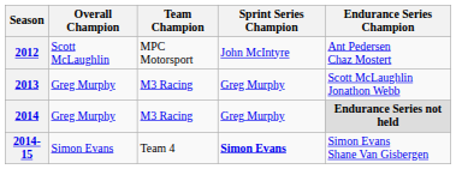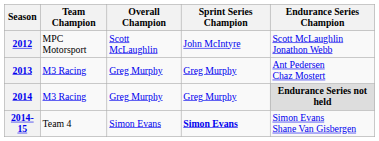 <table class="wikitable">
 <tr>
 <th>Season</th>
+<th>Team Champion</th>
 <th>Overall Champion</th>
-<th>Team Champion</th>
 <th>Sprint Series Champion</th>
 <th>Endurance Series Champion</th>
 </tr>
 <tr>
 <th><a href='#'>2012</a></th>
+<td>MPC Motorsport</td>
 <td> <a href='#'>Scott McLaughlin</a></td>
-<td>MPC Motorsport</td>
 <td> <a href='#'>John McIntyre</a></td>
+<td> <a href='#'>Scott McLaughlin</a><br> <a href='#'>Jonathon Webb</a></td>
+</tr>
+<tr>
+<th><a href='#'>2013</a></th>
+<td><a href='#'>M3 Racing</a></td>
+<td> <a href='#'>Greg Murphy</a></td>
+<td> <a href='#'>Greg Murphy</a></td>
 <td> <a href='#'>Ant Pedersen</a><br> <a href='#'>Chaz Mostert</a></td>
 </tr>
 <tr>
-<th><a href='#'>2013</a></th>
-<td> <a href='#'>Greg Murphy</a></td>
+<th><a href='#'>2014</a></th>
 <td><a href='#'>M3 Racing</a></td>
 <td> <a href='#'>Greg Murphy</a></td>
-<td> <a href='#'>Scott McLaughlin</a><br> <a href='#'>Jonathon Webb</a></td>
-</tr>
-<tr>
-<th><a href='#'>2014</a></th>
-<td> <a href='#'>Greg Murphy</a></td>
-<td><a href='#'>M3 Racing</a></td>
 <td> <a href='#'>Greg Murphy</a></td>
 <td style="background:#DDDDDD;" align=center><strong>Endurance Series not held</strong></td>
 </tr>
 <tr>
 <th><a href='#'>2014-15</a></th>
+<td>Team 4</td>
 <td> <a href='#'>Simon Evans</a></td>
-<td>Team 4</td>
 <td><strong> <a href='#'>Simon Evans</a></strong></td>
 <td> <a href='#'>Simon Evans</a><br> <a href='#'>Shane Van Gisbergen</a></td>
 </tr>
 </table>
